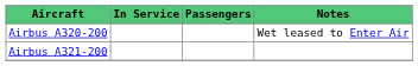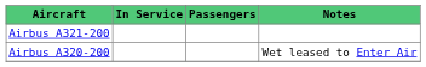 <table class="toccolours" border="1" cellpadding="3" style="margin:1em auto; border-collapse:collapse">
 <tr bgcolor=silver>
 <th style="background-color:#50C878;"><span> Aircraft</span></th>
 <th style="background-color:#50C878;"><span> In Service</span></th>
 <th style="background-color:#50C878;"><span> Passengers</span></th>
 <th style="background-color:#50C878;"><span> Notes</span></th>
 </tr>
 <tr>
+<td><a href='#'>Airbus A321-200</a></td>
+<td></td>
+<td></td>
+<td></td>
+</tr>
+<tr>
 <td><a href='#'>Airbus A320-200</a></td>
 <td></td>
 <td></td>
 <td>Wet leased to <a href='#'>Enter Air</a></td>
 </tr>
 <tr>
-<td><a href='#'>Airbus A321-200</a></td>
-<td></td>
-<td></td>
-<td></td>
-</tr>
-<tr>
 </tr>
 </table>
